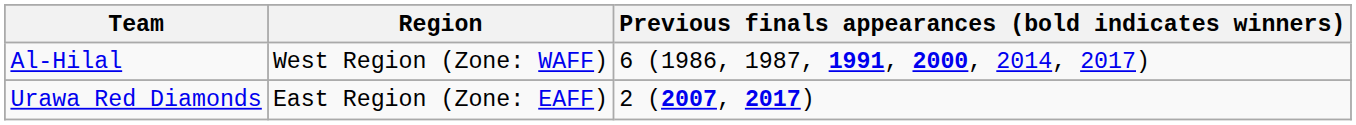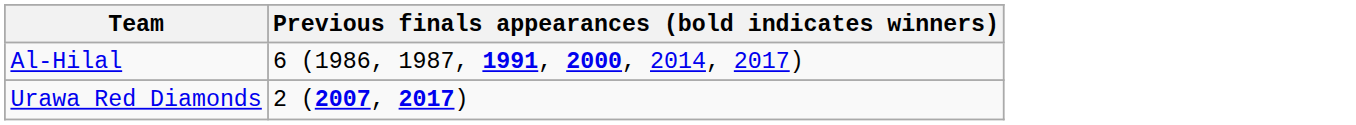 <table class="wikitable">
 <tr>
 <th>Team</th>
-<th>Region</th>
 <th>Previous finals appearances (bold indicates winners)</th>
 </tr>
 <tr>
 <td> <a href='#'>Al-Hilal</a></td>
-<td>West Region (Zone: <a href='#'>WAFF</a>)</td>
 <td>6 (1986, 1987, <strong><a href='#'>1991</a></strong>, <strong><a href='#'>2000</a></strong>, <a href='#'>2014</a>, <a href='#'>2017</a>)</td>
 </tr>
 <tr>
 <td> <a href='#'>Urawa Red Diamonds</a></td>
-<td>East Region (Zone: <a href='#'>EAFF</a>)</td>
 <td>2 (<strong><a href='#'>2007</a></strong>, <strong><a href='#'>2017</a></strong>)</td>
 </tr>
 </table>
